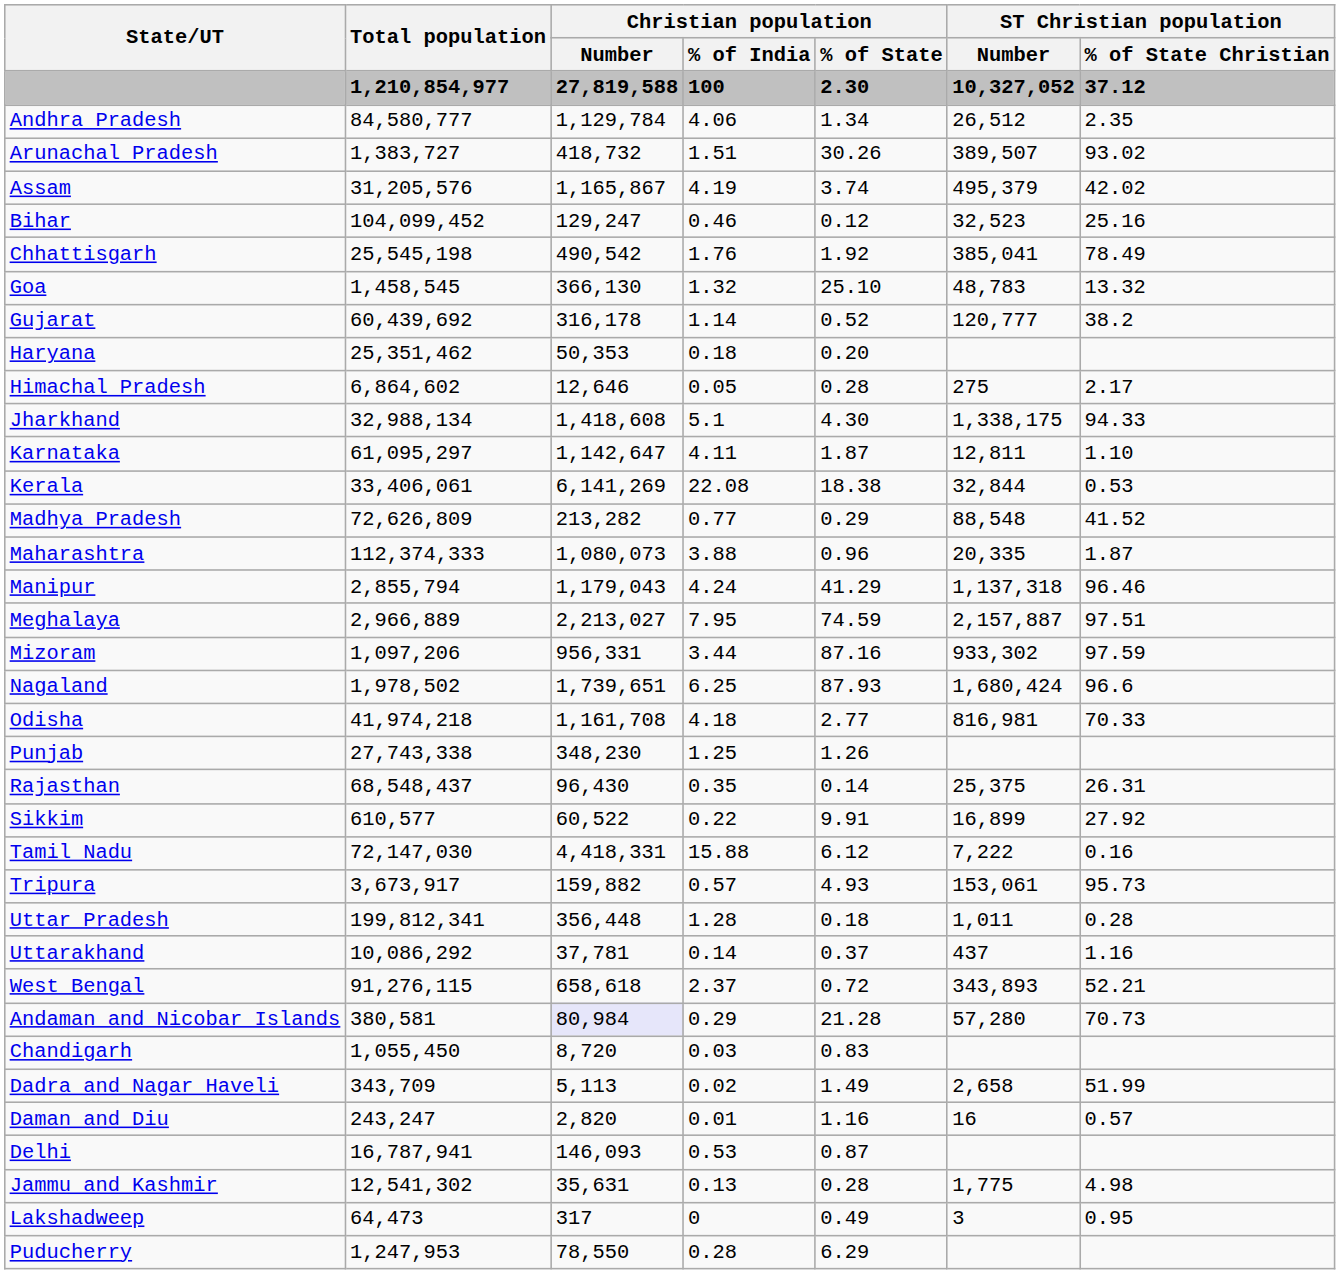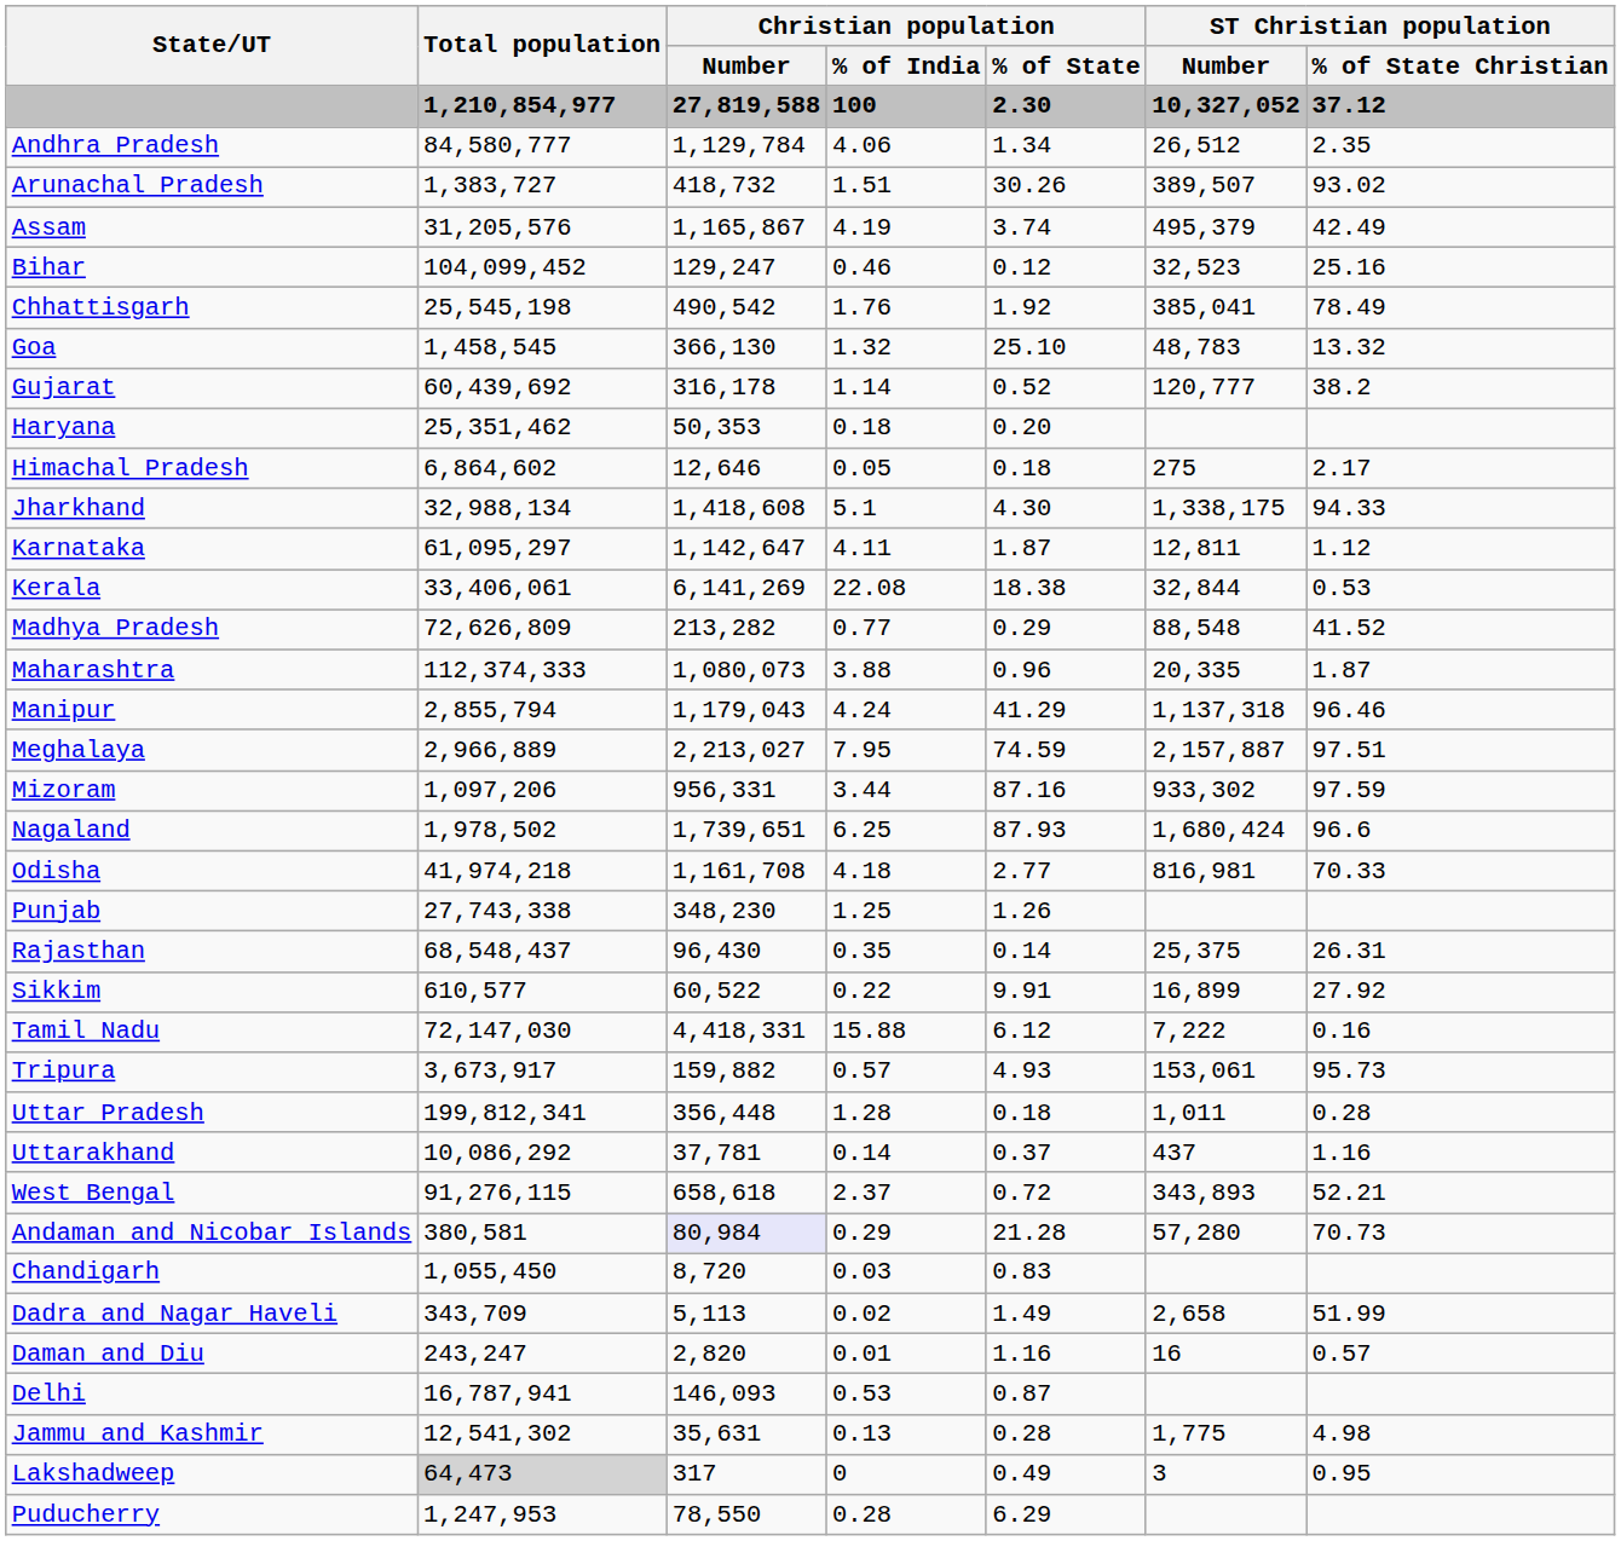 <table class="wikitable sortable defaultright col1left sticky-header">
 <tr>
 <th rowspan="2">State/UT</th>
 <th rowspan="2">Total population</th>
 <th colspan="3">Christian population</th>
 <th colspan="2">ST Christian population</th>
 </tr>
 <tr>
 <th>Number</th>
 <th>% of India</th>
 <th>% of State</th>
 <th>Number</th>
 <th>% of State Christian</th>
 </tr>
 <tr style="background:silver;font-weight:bold">
 <td></td>
 <td>1,210,854,977</td>
 <td>27,819,588</td>
 <td>100</td>
 <td>2.30</td>
 <td>10,327,052</td>
 <td>37.12</td>
 </tr>
 <tr>
 <td><a href='#'>Andhra Pradesh</a></td>
 <td>84,580,777</td>
 <td>1,129,784</td>
 <td>4.06</td>
 <td>1.34</td>
 <td>26,512</td>
 <td>2.35</td>
 </tr>
 <tr>
 <td><a href='#'>Arunachal Pradesh</a></td>
 <td>1,383,727</td>
 <td>418,732</td>
 <td>1.51</td>
 <td>30.26</td>
 <td>389,507</td>
 <td>93.02</td>
 </tr>
 <tr>
 <td><a href='#'>Assam</a></td>
 <td>31,205,576</td>
 <td>1,165,867</td>
 <td>4.19</td>
 <td>3.74</td>
 <td>495,379</td>
-<td>42.02</td>
+<td>42.49</td>
 </tr>
 <tr>
 <td><a href='#'>Bihar</a></td>
 <td>104,099,452</td>
 <td>129,247</td>
 <td>0.46</td>
 <td>0.12</td>
 <td>32,523</td>
 <td>25.16</td>
 </tr>
 <tr>
 <td><a href='#'> Chhattisgarh</a></td>
 <td>25,545,198</td>
 <td>490,542</td>
 <td>1.76</td>
 <td>1.92</td>
 <td>385,041</td>
 <td>78.49</td>
 </tr>
 <tr>
 <td><a href='#'>Goa</a></td>
 <td>1,458,545</td>
 <td>366,130</td>
 <td>1.32</td>
 <td>25.10</td>
 <td>48,783</td>
 <td>13.32</td>
 </tr>
 <tr>
 <td><a href='#'>Gujarat</a></td>
 <td>60,439,692</td>
 <td>316,178</td>
 <td>1.14</td>
 <td>0.52</td>
 <td>120,777</td>
 <td>38.2</td>
 </tr>
 <tr>
 <td><a href='#'>Haryana</a></td>
 <td>25,351,462</td>
 <td>50,353</td>
 <td>0.18</td>
 <td>0.20</td>
 <td></td>
 <td></td>
 </tr>
 <tr>
 <td><a href='#'>Himachal Pradesh</a></td>
 <td>6,864,602</td>
 <td>12,646</td>
 <td>0.05</td>
-<td>0.28</td>
+<td>0.18</td>
 <td>275</td>
 <td>2.17</td>
 </tr>
 <tr>
 <td><a href='#'>Jharkhand</a></td>
 <td>32,988,134</td>
 <td>1,418,608</td>
 <td>5.1</td>
 <td>4.30</td>
 <td>1,338,175</td>
 <td>94.33</td>
 </tr>
 <tr>
 <td><a href='#'>Karnataka</a></td>
 <td>61,095,297</td>
 <td>1,142,647</td>
 <td>4.11</td>
 <td>1.87</td>
 <td>12,811</td>
-<td>1.10</td>
+<td>1.12</td>
 </tr>
 <tr>
 <td><a href='#'>Kerala</a></td>
 <td>33,406,061</td>
 <td>6,141,269</td>
 <td>22.08</td>
 <td>18.38</td>
 <td>32,844</td>
 <td>0.53</td>
 </tr>
 <tr>
 <td><a href='#'>Madhya Pradesh</a></td>
 <td>72,626,809</td>
 <td>213,282</td>
 <td>0.77</td>
 <td>0.29</td>
 <td>88,548</td>
 <td>41.52</td>
 </tr>
 <tr>
 <td><a href='#'>Maharashtra</a></td>
 <td>112,374,333</td>
 <td>1,080,073</td>
 <td>3.88</td>
 <td>0.96</td>
 <td>20,335</td>
 <td>1.87</td>
 </tr>
 <tr>
 <td><a href='#'>Manipur</a></td>
 <td>2,855,794</td>
 <td>1,179,043</td>
 <td>4.24</td>
 <td>41.29</td>
 <td>1,137,318</td>
 <td>96.46</td>
 </tr>
 <tr>
 <td><a href='#'>Meghalaya</a></td>
 <td>2,966,889</td>
 <td>2,213,027</td>
 <td>7.95</td>
 <td>74.59</td>
 <td>2,157,887</td>
 <td>97.51</td>
 </tr>
 <tr>
 <td><a href='#'>Mizoram</a></td>
 <td>1,097,206</td>
 <td>956,331</td>
 <td>3.44</td>
 <td>87.16</td>
 <td>933,302</td>
 <td>97.59</td>
 </tr>
 <tr>
 <td><a href='#'>Nagaland</a></td>
 <td>1,978,502</td>
 <td>1,739,651</td>
 <td>6.25</td>
 <td>87.93</td>
 <td>1,680,424</td>
 <td>96.6</td>
 </tr>
 <tr>
 <td><a href='#'>Odisha</a></td>
 <td>41,974,218</td>
 <td>1,161,708</td>
 <td>4.18</td>
 <td>2.77</td>
 <td>816,981</td>
 <td>70.33</td>
 </tr>
 <tr>
 <td><a href='#'>Punjab</a></td>
 <td>27,743,338</td>
 <td>348,230</td>
 <td>1.25</td>
 <td>1.26</td>
 <td></td>
 <td></td>
 </tr>
 <tr>
 <td><a href='#'>Rajasthan</a></td>
 <td>68,548,437</td>
 <td>96,430</td>
 <td>0.35</td>
 <td>0.14</td>
 <td>25,375</td>
 <td>26.31</td>
 </tr>
 <tr>
 <td><a href='#'>Sikkim</a></td>
 <td>610,577</td>
 <td>60,522</td>
 <td>0.22</td>
 <td>9.91</td>
 <td>16,899</td>
 <td>27.92</td>
 </tr>
 <tr>
 <td><a href='#'>Tamil Nadu</a></td>
 <td>72,147,030</td>
 <td>4,418,331</td>
 <td>15.88</td>
 <td>6.12</td>
 <td>7,222</td>
 <td>0.16</td>
 </tr>
 <tr>
 <td><a href='#'>Tripura</a></td>
 <td>3,673,917</td>
 <td>159,882</td>
 <td>0.57</td>
 <td>4.93</td>
 <td>153,061</td>
 <td>95.73</td>
 </tr>
 <tr>
 <td><a href='#'>Uttar Pradesh</a></td>
 <td>199,812,341</td>
 <td>356,448</td>
 <td>1.28</td>
 <td>0.18</td>
 <td>1,011</td>
 <td>0.28</td>
 </tr>
 <tr>
 <td><a href='#'>Uttarakhand</a></td>
 <td>10,086,292</td>
 <td>37,781</td>
 <td>0.14</td>
 <td>0.37</td>
 <td>437</td>
 <td>1.16</td>
 </tr>
 <tr>
 <td><a href='#'>West Bengal</a></td>
 <td>91,276,115</td>
 <td>658,618</td>
 <td>2.37</td>
 <td>0.72</td>
 <td>343,893</td>
 <td>52.21</td>
 </tr>
 <tr>
 <td><a href='#'>Andaman and Nicobar Islands</a></td>
 <td>380,581</td>
 <td style="background: lavender;">80,984</td>
 <td>0.29</td>
 <td>21.28</td>
 <td>57,280</td>
 <td>70.73</td>
 </tr>
 <tr>
 <td><a href='#'>Chandigarh</a></td>
 <td>1,055,450</td>
 <td>8,720</td>
 <td>0.03</td>
 <td>0.83</td>
 <td></td>
 <td></td>
 </tr>
 <tr>
 <td><a href='#'>Dadra and Nagar Haveli</a></td>
 <td>343,709</td>
 <td>5,113</td>
 <td>0.02</td>
 <td>1.49</td>
 <td>2,658</td>
 <td>51.99</td>
 </tr>
 <tr>
 <td><a href='#'>Daman and Diu</a></td>
 <td>243,247</td>
 <td>2,820</td>
 <td>0.01</td>
 <td>1.16</td>
 <td>16</td>
 <td>0.57</td>
 </tr>
 <tr>
 <td><a href='#'>Delhi</a></td>
 <td>16,787,941</td>
 <td>146,093</td>
 <td>0.53</td>
 <td>0.87</td>
 <td></td>
 <td></td>
 </tr>
 <tr>
 <td><a href='#'>Jammu and Kashmir</a></td>
 <td>12,541,302</td>
 <td>35,631</td>
 <td>0.13</td>
 <td>0.28</td>
 <td>1,775</td>
 <td>4.98</td>
 </tr>
 <tr>
 <td><a href='#'>Lakshadweep</a></td>
-<td>64,473</td>
+<td style="background: lightgrey;">64,473</td>
 <td>317</td>
 <td>0</td>
 <td>0.49</td>
 <td>3</td>
 <td>0.95</td>
 </tr>
 <tr>
 <td><a href='#'>Puducherry</a></td>
 <td>1,247,953</td>
 <td>78,550</td>
 <td>0.28</td>
 <td>6.29</td>
 <td></td>
 <td></td>
 </tr>
 </table>
